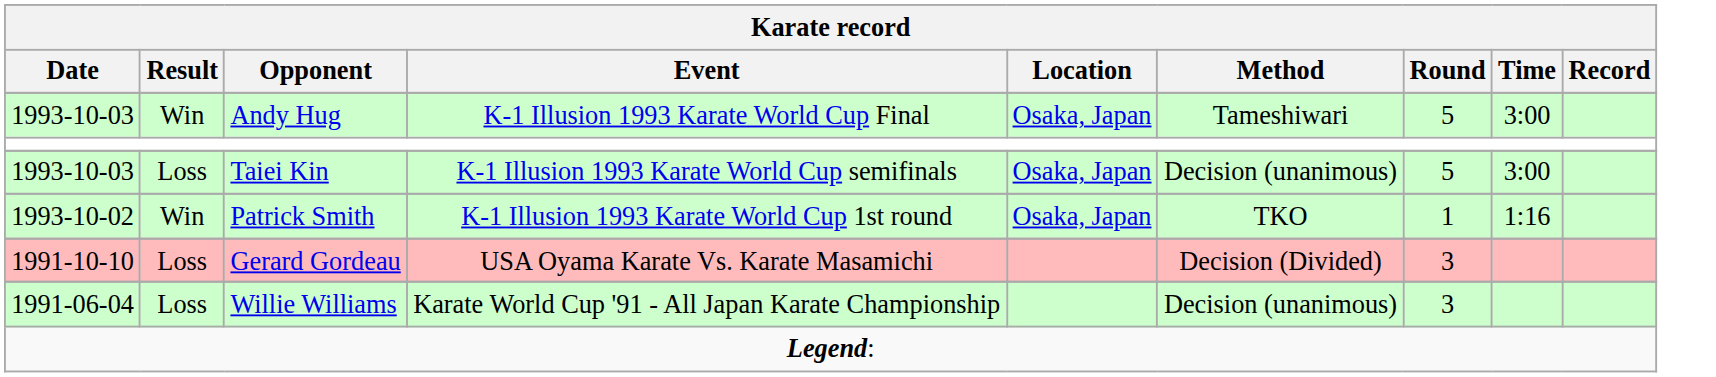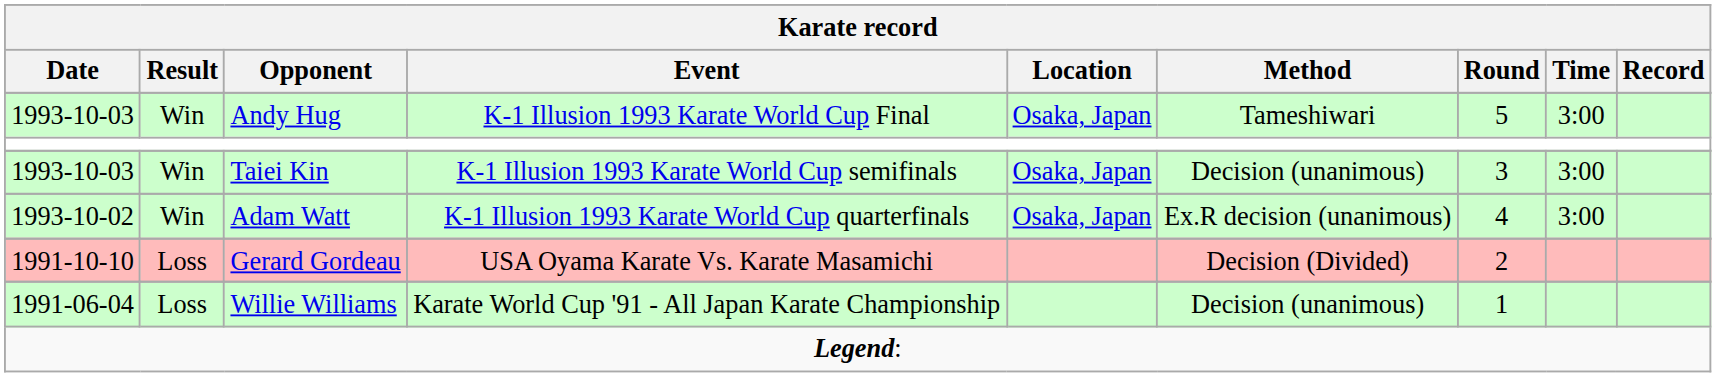 <table class="wikitable collapsible" style="font-size:88%; text-align:center;">
 <tr>
 <th colspan=9>Karate record</th>
 </tr>
 <tr>
 <th>Date</th>
 <th>Result</th>
 <th>Opponent</th>
 <th>Event</th>
 <th>Location</th>
 <th>Method</th>
 <th>Round</th>
 <th>Time</th>
 <th>Record</th>
 </tr>
 <tr>
 </tr>
 <tr style="background:#cfc;">
 <td>1993-10-03</td>
 <td>Win</td>
 <td align=left> <a href='#'>Andy Hug</a></td>
 <td><a href='#'>K-1 Illusion 1993 Karate World Cup</a> Final</td>
 <td><a href='#'>Osaka, Japan</a></td>
 <td>Tameshiwari</td>
 <td>5</td>
 <td>3:00</td>
 <td></td>
 </tr>
 <tr>
 <th style="background:white" colspan=9></th>
 </tr>
 <tr>
 </tr>
 <tr style="background:#cfc;">
 <td>1993-10-03</td>
-<td>Loss</td>
+<td>Win</td>
 <td align=left> <a href='#'>Taiei Kin</a></td>
 <td><a href='#'>K-1 Illusion 1993 Karate World Cup</a> semifinals</td>
 <td><a href='#'>Osaka, Japan</a></td>
 <td>Decision (unanimous)</td>
-<td>5</td>
+<td>3</td>
 <td>3:00</td>
 <td></td>
-</tr>
-<tr>
 </tr>
 <tr>
 </tr>
 <tr style="background:#cfc;">
 <td>1993-10-02</td>
 <td>Win</td>
-<td align=left> <a href='#'>Patrick Smith</a></td>
-<td><a href='#'>K-1 Illusion 1993 Karate World Cup</a> 1st round</td>
+<td align=left> <a href='#'>Adam Watt</a></td>
+<td><a href='#'>K-1 Illusion 1993 Karate World Cup</a> quarterfinals</td>
 <td><a href='#'>Osaka, Japan</a></td>
-<td>TKO</td>
-<td>1</td>
-<td>1:16</td>
+<td>Ex.R decision (unanimous)</td>
+<td>4</td>
+<td>3:00</td>
 <td></td>
+</tr>
+<tr>
 </tr>
 <tr>
 </tr>
 <tr style="background:#fbb;">
 <td>1991-10-10</td>
 <td>Loss</td>
 <td align=left> <a href='#'>Gerard Gordeau</a></td>
 <td>USA Oyama Karate Vs. Karate Masamichi</td>
 <td></td>
 <td>Decision (Divided)</td>
-<td>3</td>
+<td>2</td>
 <td></td>
 <td></td>
 </tr>
 <tr>
 </tr>
 <tr style="background:#cfc;">
 <td>1991-06-04</td>
 <td>Loss</td>
 <td align=left> <a href='#'>Willie Williams</a></td>
 <td>Karate World Cup '91 - All Japan Karate Championship</td>
 <td></td>
 <td>Decision (unanimous)</td>
-<td>3</td>
+<td>1</td>
 <td></td>
 <td></td>
 </tr>
 <tr>
 <td colspan=9><strong><em>Legend</em></strong>:    </td>
 </tr>
 </table>
